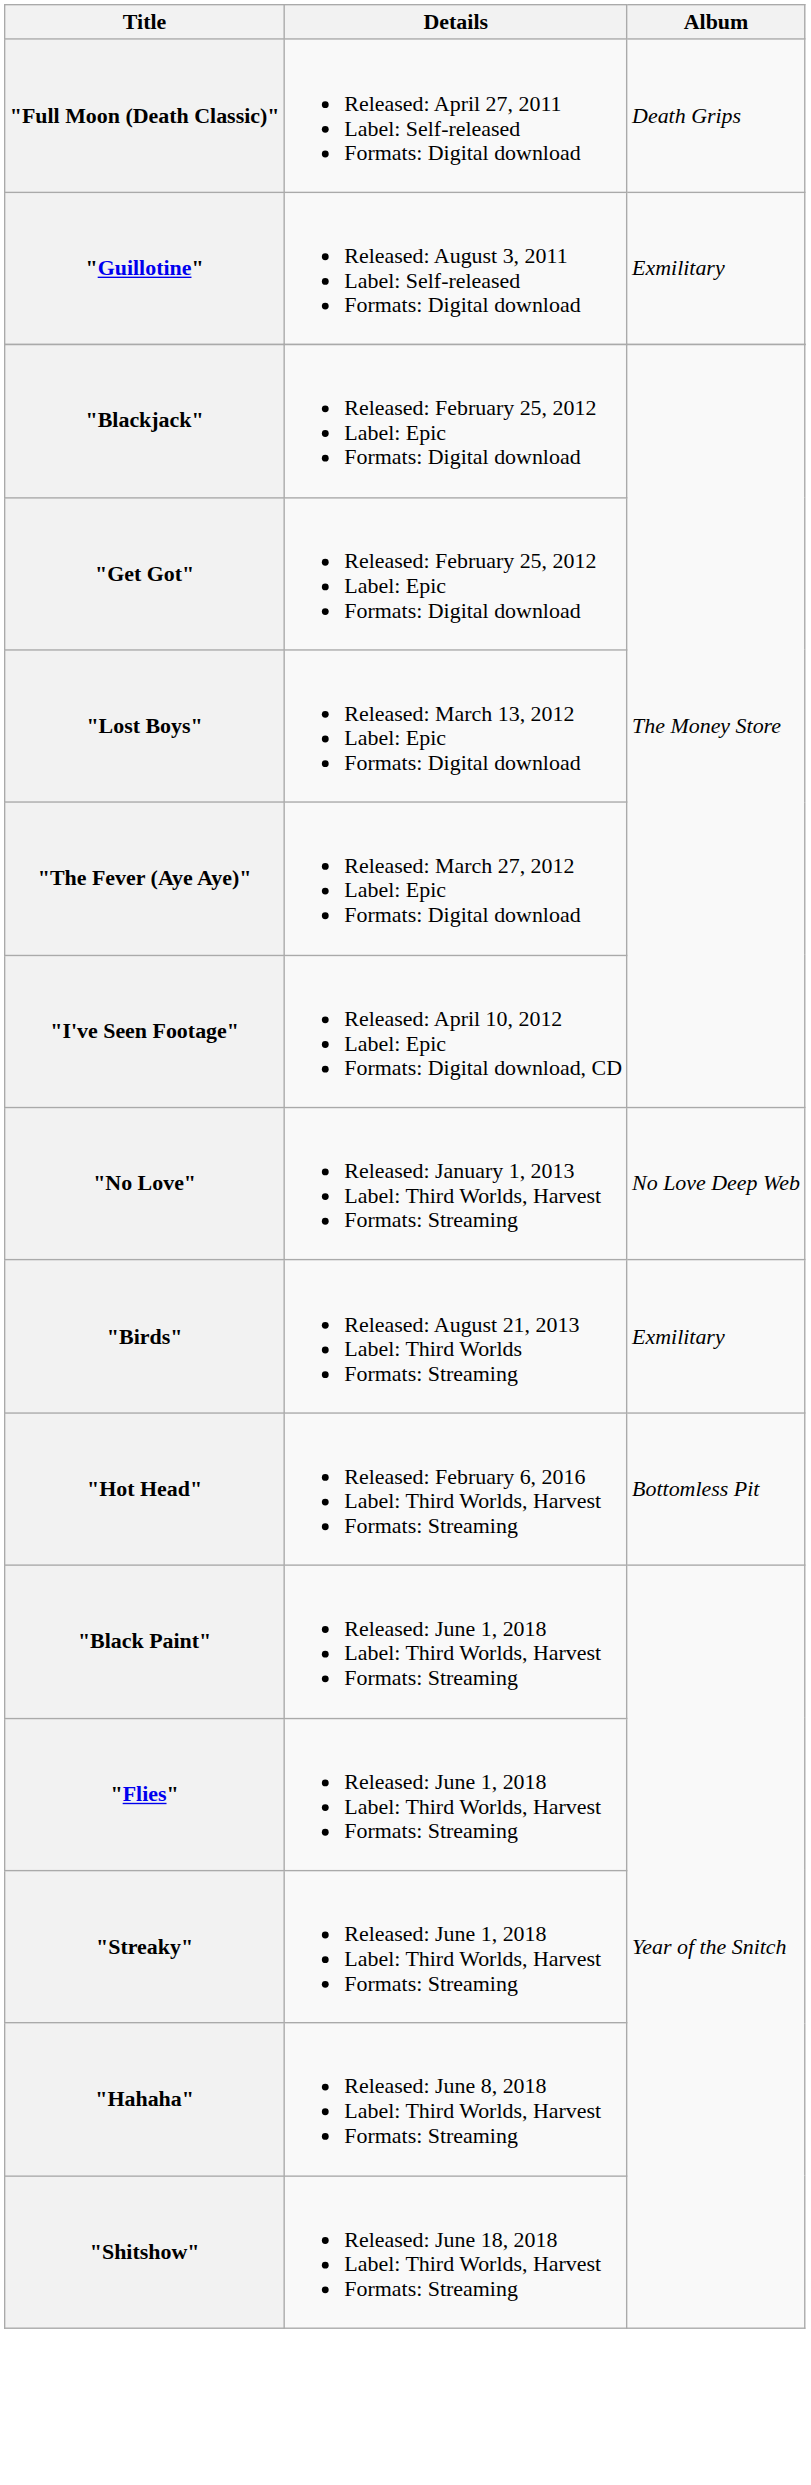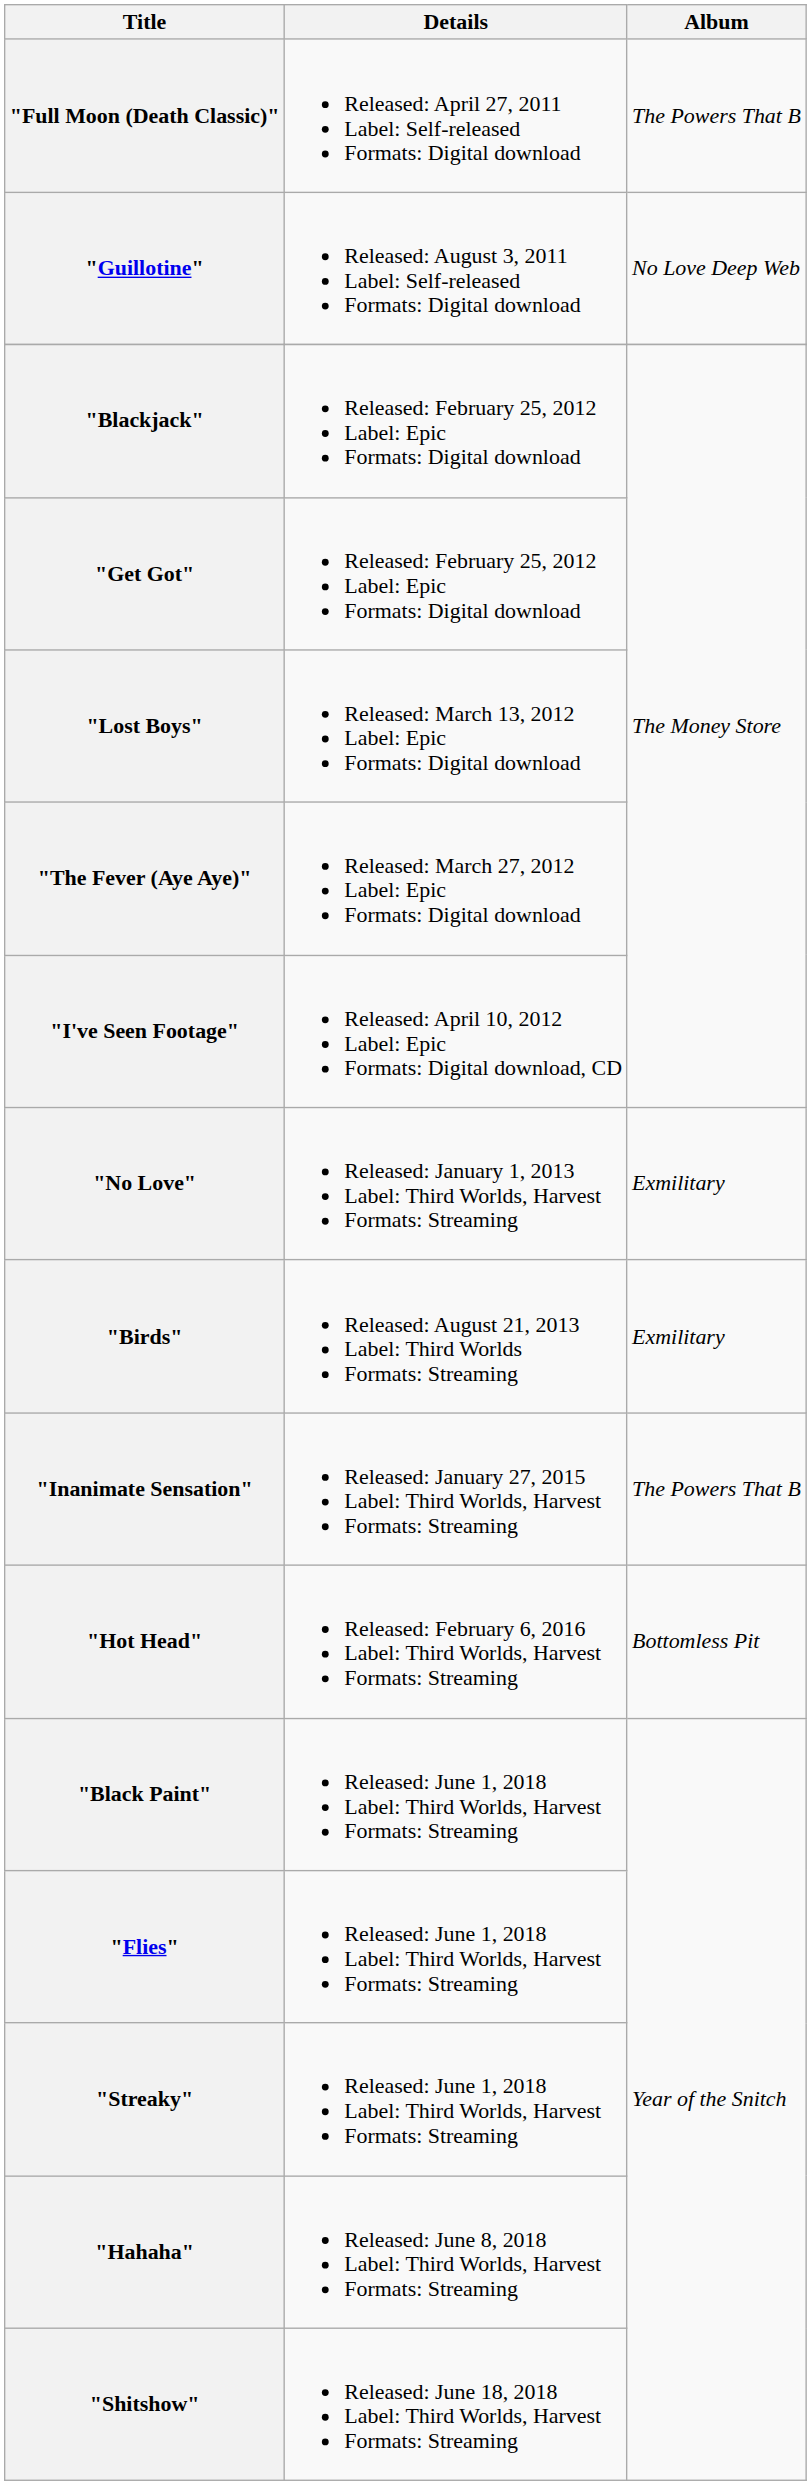 <table class="wikitable plainrowheaders" style="text-align:left;">
 <tr>
 <th scope="col">Title</th>
 <th scope="col">Details</th>
 <th scope="col">Album</th>
 </tr>
 <tr>
 <th scope="row">"Full Moon (Death Classic)"</th>
 <td><br><ul><li>Released: April 27, 2011 </li><li>Label: Self-released</li><li>Formats: Digital download</li></ul></td>
-<td><em>Death Grips</em></td>
+<td><em>The Powers That B</em></td>
 </tr>
 <tr>
 <th scope="row">"<a href='#'>Guillotine</a>"</th>
 <td><br><ul><li>Released: August 3, 2011 </li><li>Label: Self-released</li><li>Formats: Digital download</li></ul></td>
-<td><em>Exmilitary</em></td>
+<td><em>No Love Deep Web</em></td>
 </tr>
 <tr>
 </tr>
 <tr>
 <th scope="row">"Blackjack"</th>
 <td><br><ul><li>Released: February 25, 2012 </li><li>Label: Epic</li><li>Formats: Digital download</li></ul></td>
 <td rowspan="5"><em>The Money Store</em></td>
 </tr>
 <tr>
 <th scope="row">"Get Got"</th>
 <td><br><ul><li>Released: February 25, 2012 </li><li>Label: Epic</li><li>Formats: Digital download</li></ul></td>
 </tr>
 <tr>
 <th scope="row">"Lost Boys"</th>
 <td><br><ul><li>Released: March 13, 2012 </li><li>Label: Epic</li><li>Formats: Digital download</li></ul></td>
 </tr>
 <tr>
 <th scope="row">"The Fever (Aye Aye)"</th>
 <td><br><ul><li>Released: March 27, 2012 </li><li>Label: Epic</li><li>Formats: Digital download</li></ul></td>
 </tr>
 <tr>
 <th scope="row">"I've Seen Footage"</th>
 <td><br><ul><li>Released: April 10, 2012 </li><li>Label: Epic</li><li>Formats: Digital download, CD</li></ul></td>
 </tr>
 <tr>
 <th scope="row">"No Love"</th>
 <td><br><ul><li>Released: January 1, 2013 </li><li>Label: Third Worlds, Harvest</li><li>Formats: Streaming</li></ul></td>
-<td><em>No Love Deep Web</em></td>
+<td><em>Exmilitary</em></td>
 </tr>
 <tr>
 <th scope="row">"Birds"</th>
 <td><br><ul><li>Released: August 21, 2013 </li><li>Label: Third Worlds</li><li>Formats: Streaming</li></ul></td>
 <td><em>Exmilitary</em></td>
+</tr>
+<tr>
+<th scope="row">"Inanimate Sensation"</th>
+<td><br><ul><li>Released: January 27, 2015 </li><li>Label: Third Worlds, Harvest</li><li>Formats: Streaming</li></ul></td>
+<td><em>The Powers That B</em></td>
 </tr>
 <tr>
 <th scope="row">"Hot Head"</th>
 <td><br><ul><li>Released: February 6, 2016 </li><li>Label: Third Worlds, Harvest</li><li>Formats: Streaming</li></ul></td>
 <td><em>Bottomless Pit</em></td>
 </tr>
 <tr>
 <th scope="row">"Black Paint"</th>
 <td><br><ul><li>Released: June 1, 2018 </li><li>Label: Third Worlds, Harvest</li><li>Formats: Streaming</li></ul></td>
 <td rowspan="5"><em>Year of the Snitch</em></td>
 </tr>
 <tr>
 <th scope="row">"<a href='#'>Flies</a>"</th>
 <td><br><ul><li>Released: June 1, 2018 </li><li>Label: Third Worlds, Harvest</li><li>Formats: Streaming</li></ul></td>
 </tr>
 <tr>
 <th scope="row">"Streaky"</th>
 <td><br><ul><li>Released: June 1, 2018 </li><li>Label: Third Worlds, Harvest</li><li>Formats: Streaming</li></ul></td>
 </tr>
 <tr>
 <th scope="row">"Hahaha"</th>
 <td><br><ul><li>Released: June 8, 2018 </li><li>Label: Third Worlds, Harvest</li><li>Formats: Streaming</li></ul></td>
 </tr>
 <tr>
 <th scope="row">"Shitshow"</th>
 <td><br><ul><li>Released: June 18, 2018 </li><li>Label: Third Worlds, Harvest</li><li>Formats: Streaming</li></ul></td>
 </tr>
 </table>
